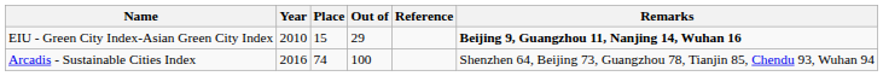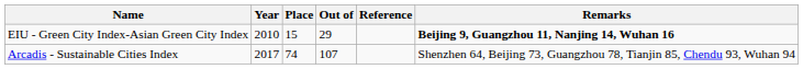 <table class="wikitable">
 <tr>
 <th>Name</th>
 <th>Year</th>
 <th>Place</th>
 <th>Out of</th>
 <th>Reference</th>
 <th>Remarks</th>
 </tr>
 <tr>
 <td>EIU - Green City Index-Asian Green City Index</td>
 <td>2010</td>
 <td>15</td>
 <td>29</td>
 <td></td>
 <td><strong>Beijing 9, Guangzhou 11, Nanjing 14, Wuhan 16</strong></td>
 </tr>
 <tr>
 <td><a href='#'>Arcadis</a> - Sustainable Cities Index</td>
-<td>2016</td>
+<td>2017</td>
 <td>74</td>
-<td>100</td>
+<td>107</td>
 <td></td>
 <td>Shenzhen 64, Beijing 73, Guangzhou 78, Tianjin 85, <a href='#'>Chendu</a> 93, Wuhan 94</td>
 </tr>
 </table>
